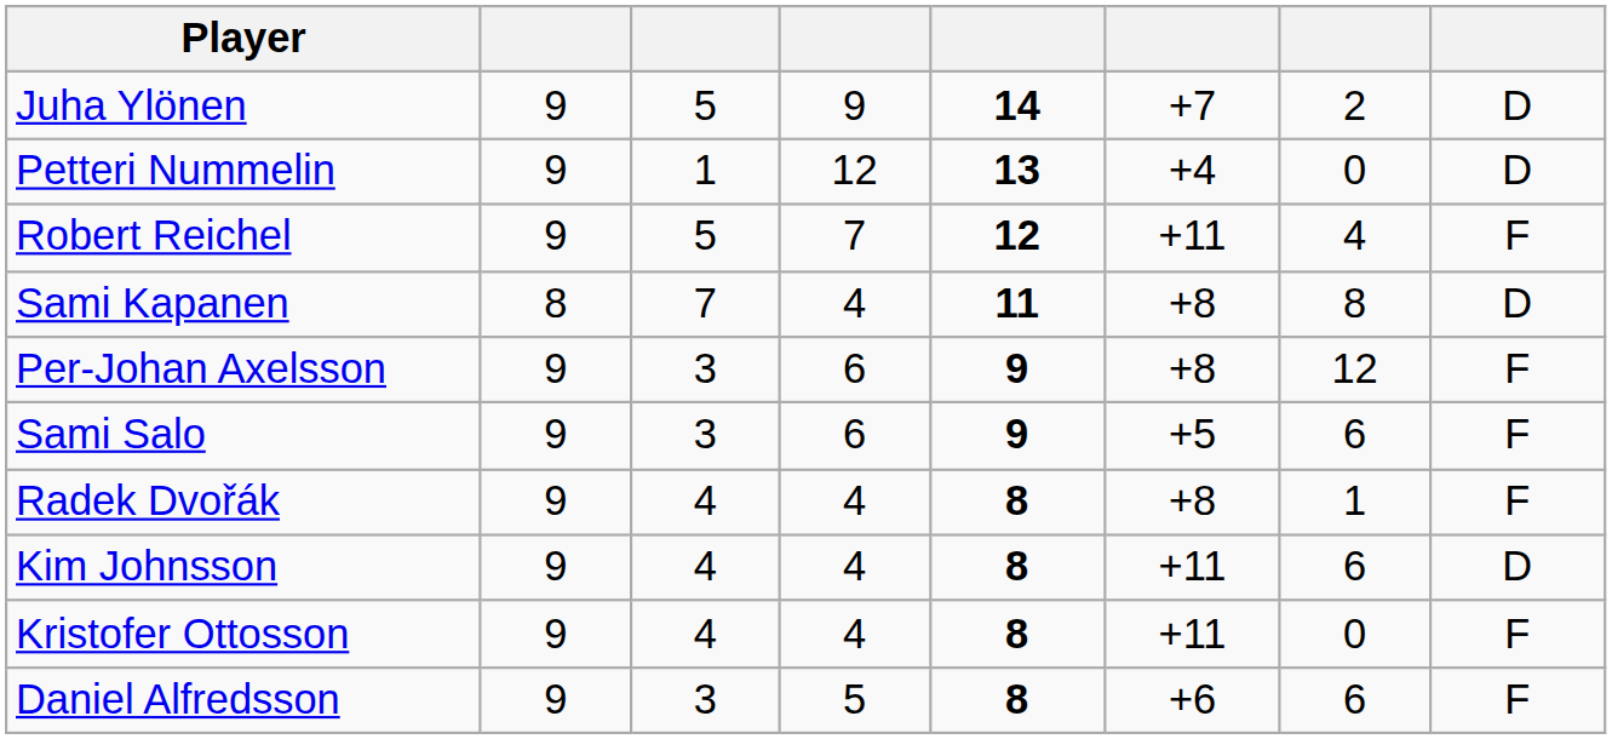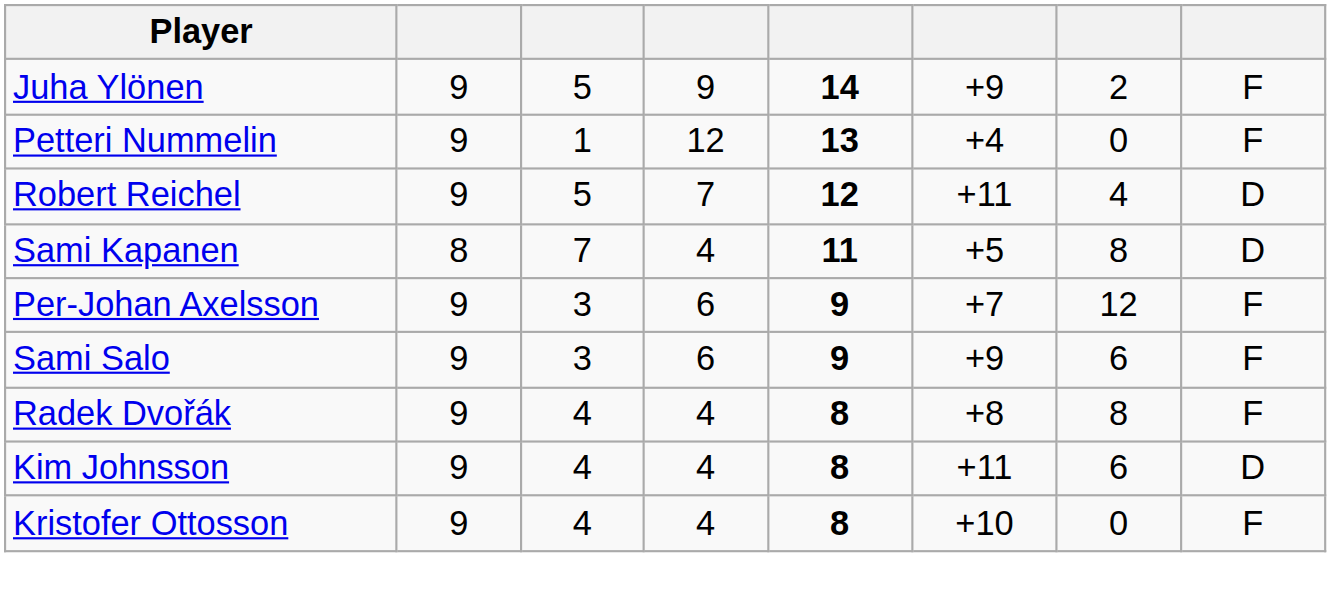 <table class="wikitable sortable" style="text-align:center;">
 <tr>
 <th style="width:175px;">Player</th>
 <th style="width:50px;"></th>
 <th style="width:50px;"></th>
 <th style="width:50px;"></th>
 <th style="width:60px;"></th>
 <th style="width:60px;"></th>
 <th style="width:50px;"></th>
 <th style="width:60px;"></th>
 </tr>
 <tr>
 <td style="text-align:left;"> <a href='#'>Juha Ylönen</a></td>
 <td>9</td>
 <td>5</td>
 <td>9</td>
 <td><strong>14</strong></td>
-<td>+7</td>
+<td>+9</td>
 <td>2</td>
-<td>D</td>
+<td>F</td>
 </tr>
 <tr>
 <td style="text-align:left;"> <a href='#'>Petteri Nummelin</a></td>
 <td>9</td>
 <td>1</td>
 <td>12</td>
 <td><strong>13</strong></td>
 <td>+4</td>
 <td>0</td>
-<td>D</td>
+<td>F</td>
 </tr>
 <tr>
 <td style="text-align:left;"> <a href='#'>Robert Reichel</a></td>
 <td>9</td>
 <td>5</td>
 <td>7</td>
 <td><strong>12</strong></td>
 <td>+11</td>
 <td>4</td>
-<td>F</td>
+<td>D</td>
 </tr>
 <tr>
 <td style="text-align:left;"> <a href='#'>Sami Kapanen</a></td>
 <td>8</td>
 <td>7</td>
 <td>4</td>
 <td><strong>11</strong></td>
-<td>+8</td>
+<td>+5</td>
 <td>8</td>
 <td>D</td>
 </tr>
 <tr>
 <td style="text-align:left;"> <a href='#'>Per-Johan Axelsson</a></td>
 <td>9</td>
 <td>3</td>
 <td>6</td>
 <td><strong>9</strong></td>
-<td>+8</td>
+<td>+7</td>
 <td>12</td>
 <td>F</td>
 </tr>
 <tr>
 <td style="text-align:left;"> <a href='#'>Sami Salo</a></td>
 <td>9</td>
 <td>3</td>
 <td>6</td>
 <td><strong>9</strong></td>
-<td>+5</td>
+<td>+9</td>
 <td>6</td>
 <td>F</td>
 </tr>
 <tr>
 <td style="text-align:left;"> <a href='#'>Radek Dvořák</a></td>
 <td>9</td>
 <td>4</td>
 <td>4</td>
 <td><strong>8</strong></td>
 <td>+8</td>
-<td>1</td>
+<td>8</td>
 <td>F</td>
 </tr>
 <tr>
 <td style="text-align:left;"> <a href='#'>Kim Johnsson</a></td>
 <td>9</td>
 <td>4</td>
 <td>4</td>
 <td><strong>8</strong></td>
 <td>+11</td>
 <td>6</td>
 <td>D</td>
 </tr>
 <tr>
 <td style="text-align:left;"> <a href='#'>Kristofer Ottosson</a></td>
 <td>9</td>
 <td>4</td>
 <td>4</td>
 <td><strong>8</strong></td>
-<td>+11</td>
+<td>+10</td>
 <td>0</td>
 <td>F</td>
 </tr>
-<tr>
-<td style="text-align:left;"> <a href='#'>Daniel Alfredsson</a></td>
-<td>9</td>
-<td>3</td>
-<td>5</td>
-<td><strong>8</strong></td>
-<td>+6</td>
-<td>6</td>
-<td>F</td>
-</tr>
 </table>
